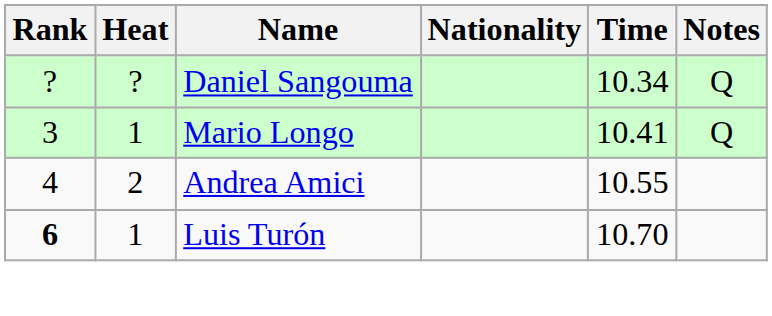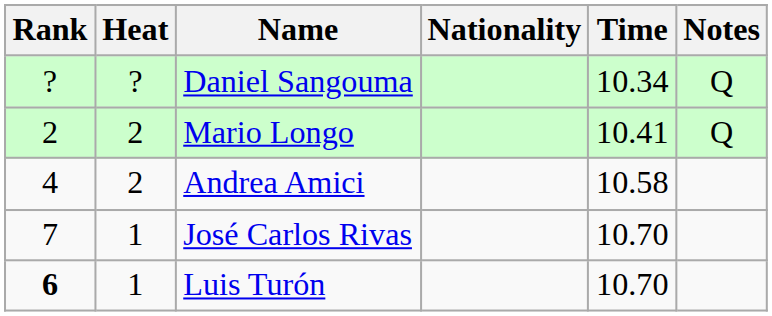 <table class="wikitable sortable" style="text-align:center">
 <tr>
 <th>Rank</th>
 <th>Heat</th>
 <th>Name</th>
 <th>Nationality</th>
 <th>Time</th>
 <th>Notes</th>
 </tr>
 <tr bgcolor=ccffcc>
 <td>?</td>
 <td>?</td>
 <td align=left><a href='#'>Daniel Sangouma</a></td>
 <td align=left></td>
 <td>10.34</td>
 <td>Q</td>
 </tr>
 <tr bgcolor=ccffcc>
-<td>3</td>
-<td>1</td>
+<td>2</td>
+<td>2</td>
 <td align=left><a href='#'>Mario Longo</a></td>
 <td align=left></td>
 <td>10.41</td>
 <td>Q</td>
 </tr>
 <tr>
 <td>4</td>
 <td>2</td>
 <td align=left><a href='#'>Andrea Amici</a></td>
 <td align=left></td>
-<td>10.55</td>
+<td>10.58</td>
+<td></td>
+</tr>
+<tr>
+<td>7</td>
+<td>1</td>
+<td align=left><a href='#'>José Carlos Rivas</a></td>
+<td align=left></td>
+<td>10.70</td>
 <td></td>
 </tr>
 <tr>
 <td><strong>6</strong></td>
 <td>1</td>
 <td align=left><a href='#'>Luis Turón</a></td>
 <td align=left></td>
 <td>10.70</td>
 <td></td>
 </tr>
 </table>
